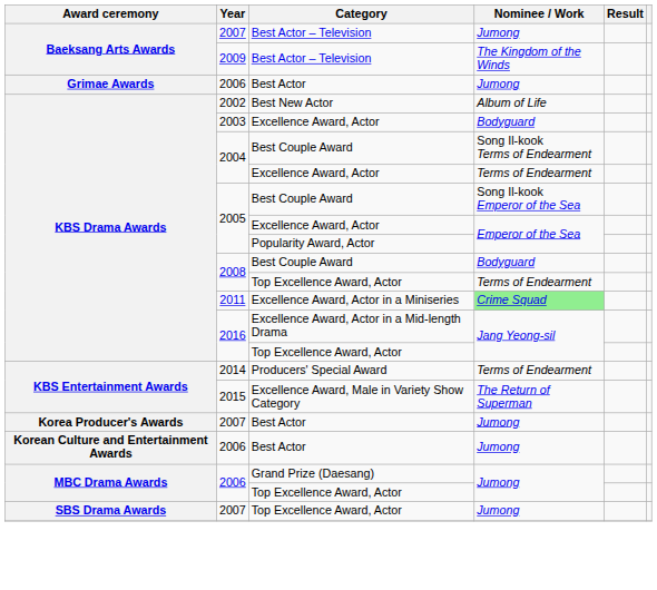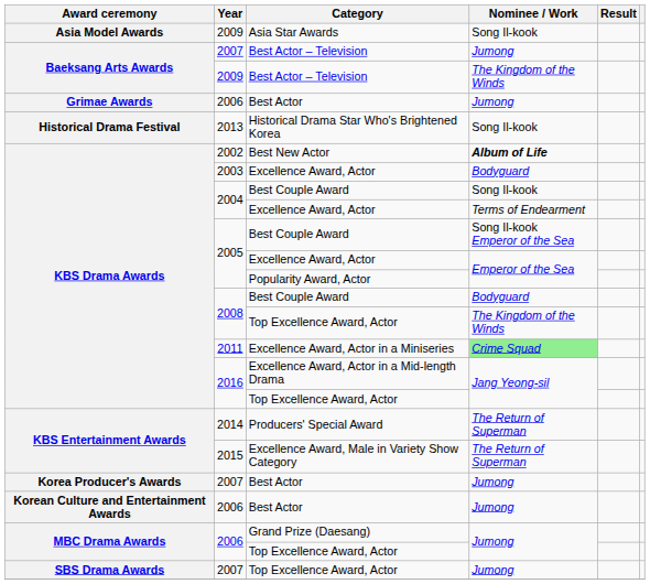 <table class="wikitable plainrowheaders sortable">
 <tr>
 <th scope="col">Award ceremony</th>
 <th scope="col">Year</th>
 <th scope="col">Category</th>
 <th scope="col">Nominee / Work</th>
 <th scope="col">Result</th>
 <th scope="col" class="unsortable"></th>
+</tr>
+<tr>
+<th scope="row">Asia Model Awards</th>
+<td style="text-align:center">2009</td>
+<td>Asia Star Awards</td>
+<td>Song Il-kook</td>
+<td></td>
+<td></td>
 </tr>
 <tr>
 <th scope="row" rowspan="2"><a href='#'>Baeksang Arts Awards</a></th>
 <td style="text-align:center"><a href='#'>2007</a></td>
 <td><a href='#'>Best Actor – Television</a></td>
 <td><em><a href='#'>Jumong</a></em></td>
 <td></td>
 <td></td>
 </tr>
 <tr>
 <td style="text-align:center"><a href='#'>2009</a></td>
 <td><a href='#'>Best Actor – Television</a></td>
 <td><em><a href='#'>The Kingdom of the Winds</a></em></td>
 <td></td>
 <td></td>
 </tr>
 <tr>
 <th scope="row"><a href='#'>Grimae Awards</a></th>
 <td style="text-align:center">2006</td>
 <td>Best Actor</td>
 <td><em><a href='#'>Jumong</a></em></td>
 <td></td>
 <td></td>
 </tr>
 <tr>
+<th scope="row">Historical Drama Festival</th>
+<td style="text-align:center">2013</td>
+<td>Historical Drama Star Who's Brightened Korea</td>
+<td>Song Il-kook</td>
+<td></td>
+<td></td>
+</tr>
+<tr>
 <th scope="row" rowspan="12"><a href='#'>KBS Drama Awards</a></th>
 <td style="text-align:center">2002</td>
 <td>Best New Actor</td>
-<td><em>Album of Life</em></td>
+<td><strong><em>Album of Life</em></strong></td>
 <td></td>
 <td></td>
 </tr>
 <tr>
 <td style="text-align:center">2003</td>
 <td>Excellence Award, Actor</td>
 <td><em><a href='#'>Bodyguard</a></em></td>
 <td></td>
 <td></td>
 </tr>
 <tr>
 <td style="text-align:center" rowspan="2">2004</td>
 <td>Best Couple Award</td>
-<td>Song Il-kook <br><em>Terms of Endearment</em></td>
+<td>Song Il-kook</td>
 <td></td>
 <td></td>
 </tr>
 <tr>
 <td>Excellence Award, Actor</td>
 <td><em>Terms of Endearment</em></td>
 <td></td>
 <td></td>
 </tr>
 <tr>
 <td style="text-align:center" rowspan="3">2005</td>
 <td>Best Couple Award</td>
 <td>Song Il-kook <br><em><a href='#'>Emperor of the Sea</a></em></td>
 <td></td>
 <td></td>
 </tr>
 <tr>
 <td>Excellence Award, Actor</td>
 <td rowspan="2"><em><a href='#'>Emperor of the Sea</a></em></td>
 <td></td>
 <td></td>
 </tr>
 <tr>
 <td>Popularity Award, Actor</td>
 <td></td>
 <td></td>
 </tr>
 <tr>
 <td style="text-align:center" rowspan="2"><a href='#'>2008</a></td>
 <td>Best Couple Award</td>
 <td><em><a href='#'>Bodyguard</a></em></td>
 <td></td>
 <td></td>
 </tr>
 <tr>
 <td>Top Excellence Award, Actor</td>
-<td><em>Terms of Endearment</em></td>
+<td><em><a href='#'>The Kingdom of the Winds</a></em></td>
 <td></td>
 <td></td>
 </tr>
 <tr>
 <td style="text-align:center"><a href='#'>2011</a></td>
 <td>Excellence Award, Actor in a Miniseries</td>
 <td style="background: lightgreen;"><em><a href='#'>Crime Squad</a></em></td>
 <td></td>
 <td></td>
 </tr>
 <tr>
 <td style="text-align:center" rowspan="2"><a href='#'>2016</a></td>
 <td>Excellence Award, Actor in a Mid-length Drama</td>
 <td rowspan="2"><em><a href='#'>Jang Yeong-sil</a></em></td>
 <td></td>
 <td></td>
 </tr>
 <tr>
 <td>Top Excellence Award, Actor</td>
 <td></td>
 <td></td>
 </tr>
 <tr>
 <th scope="row" rowspan="2"><a href='#'>KBS Entertainment Awards</a></th>
 <td style="text-align:center">2014</td>
 <td>Producers' Special Award</td>
-<td><em>Terms of Endearment</em></td>
+<td><a href='#'><em>The Return of Superman</em></a></td>
 <td></td>
 <td></td>
 </tr>
 <tr>
 <td style="text-align:center">2015</td>
 <td>Excellence Award, Male in Variety Show Category</td>
 <td><a href='#'><em>The Return of Superman</em></a></td>
 <td></td>
 <td></td>
 </tr>
 <tr>
 <th scope="row">Korea Producer's Awards</th>
 <td style="text-align:center">2007</td>
 <td>Best Actor</td>
 <td><em><a href='#'>Jumong</a></em></td>
 <td></td>
 <td></td>
 </tr>
 <tr>
 <th scope="row">Korean Culture and Entertainment Awards</th>
 <td style="text-align:center">2006</td>
 <td>Best Actor</td>
 <td><em><a href='#'>Jumong</a></em></td>
 <td></td>
 <td></td>
 </tr>
 <tr>
 <th scope="row" rowspan="2"><a href='#'>MBC Drama Awards</a></th>
 <td style="text-align:center" rowspan="2"><a href='#'>2006</a></td>
 <td>Grand Prize (Daesang)</td>
 <td rowspan="2"><em><a href='#'>Jumong</a></em></td>
 <td></td>
 <td></td>
 </tr>
 <tr>
 <td>Top Excellence Award, Actor</td>
 <td></td>
 <td></td>
 </tr>
 <tr>
 <th scope="row"><a href='#'>SBS Drama Awards</a></th>
 <td style="text-align:center">2007</td>
 <td>Top Excellence Award, Actor</td>
 <td><em><a href='#'>Jumong</a></em></td>
 <td></td>
 <td></td>
 </tr>
 <tr>
 </tr>
 </table>
